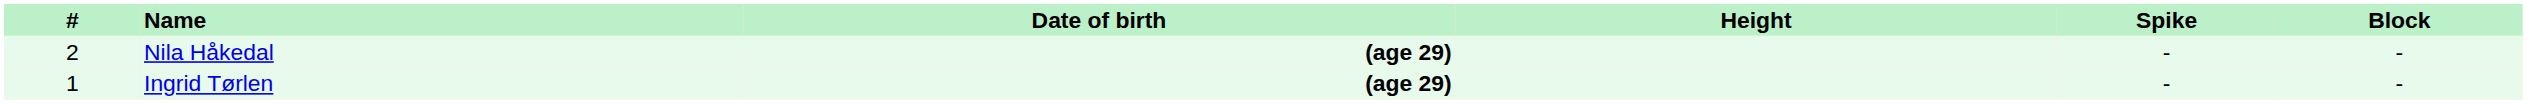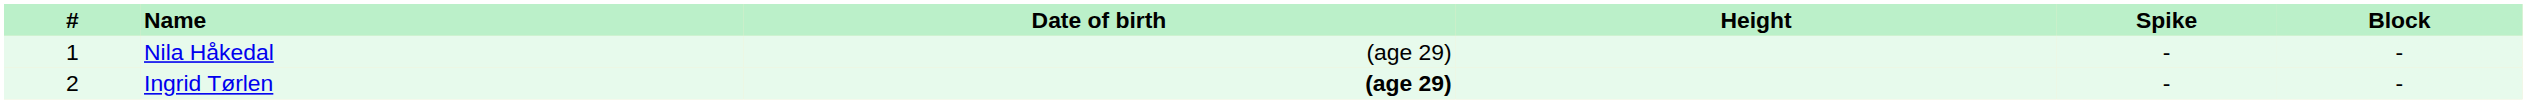 <table border=0 cellpadding=2 cellspacing=0  |- bgcolor=#FFECCE style="text-align:center; font-size:90%;" width=100%>
 <tr bgcolor=#BBF0C9>
 <th width=5%>#</th>
 <th width=22% align=left>Name</th>
 <th width=26%>Date of birth</th>
 <th width=22%>Height</th>
 <th width=8%>Spike</th>
 <th width=9%>Block</th>
 </tr>
 <tr bgcolor=#E7FAEC>
-<td>2</td>
+<td>1</td>
 <td align=left><a href='#'>Nila Håkedal</a></td>
-<td align=right><strong> (age 29)</strong></td>
+<td align=right> (age 29)</td>
 <td></td>
 <td>-</td>
 <td>-</td>
 </tr>
 <tr bgcolor=#E7FAEC>
-<td>1</td>
+<td>2</td>
 <td align=left><a href='#'>Ingrid Tørlen</a></td>
 <td align=right><strong> (age 29)</strong></td>
 <td></td>
 <td>-</td>
 <td>-</td>
 </tr>
 </table>
